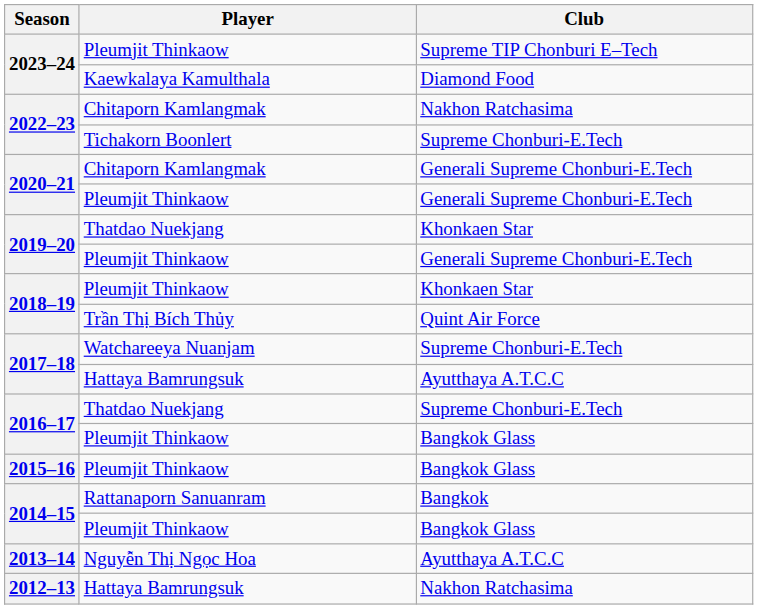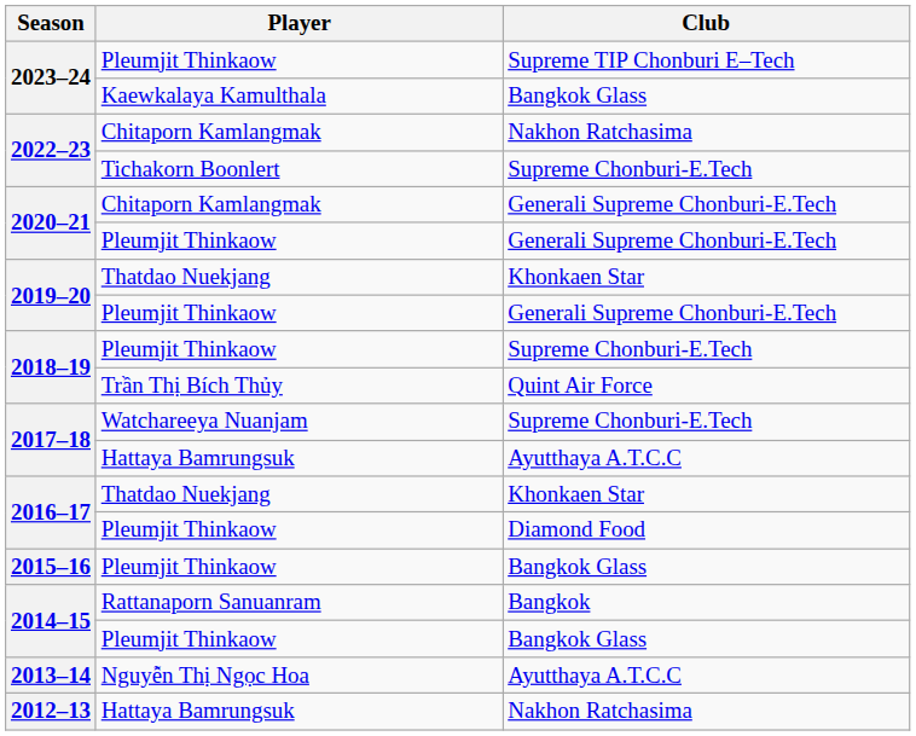 <table class=wikitable>
 <tr>
 <th>Season</th>
 <th width=45%>Player</th>
 <th width=45%>Club</th>
 </tr>
 <tr>
 <th rowspan="2">2023–24</th>
 <td> <a href='#'>Pleumjit Thinkaow</a></td>
 <td><a href='#'>Supreme TIP Chonburi E–Tech</a></td>
 </tr>
 <tr>
 <td> <a href='#'>Kaewkalaya Kamulthala</a></td>
-<td><a href='#'>Diamond Food</a></td>
+<td><a href='#'>Bangkok Glass</a></td>
 </tr>
 <tr>
 <th rowspan="2"><a href='#'>2022–23</a></th>
 <td> <a href='#'>Chitaporn Kamlangmak</a></td>
 <td><a href='#'>Nakhon Ratchasima</a></td>
 </tr>
 <tr>
 <td> <a href='#'>Tichakorn Boonlert</a></td>
 <td><a href='#'>Supreme Chonburi-E.Tech</a></td>
 </tr>
 <tr>
 <th rowspan="2"><a href='#'>2020–21</a></th>
 <td> <a href='#'>Chitaporn Kamlangmak</a></td>
 <td><a href='#'>Generali Supreme Chonburi-E.Tech</a></td>
 </tr>
 <tr>
 <td> <a href='#'>Pleumjit Thinkaow</a></td>
 <td><a href='#'>Generali Supreme Chonburi-E.Tech</a></td>
 </tr>
 <tr>
 <th rowspan="2"><a href='#'>2019–20</a></th>
 <td> <a href='#'>Thatdao Nuekjang</a></td>
 <td><a href='#'>Khonkaen Star</a></td>
 </tr>
 <tr>
 <td> <a href='#'>Pleumjit Thinkaow</a></td>
 <td><a href='#'>Generali Supreme Chonburi-E.Tech</a></td>
 </tr>
 <tr>
 <th rowspan="2"><a href='#'>2018–19</a></th>
 <td> <a href='#'>Pleumjit Thinkaow</a></td>
-<td><a href='#'>Khonkaen Star</a></td>
+<td><a href='#'>Supreme Chonburi-E.Tech</a></td>
 </tr>
 <tr>
 <td> <a href='#'>Trần Thị Bích Thủy</a></td>
 <td><a href='#'>Quint Air Force</a></td>
 </tr>
 <tr>
 <th rowspan=2><a href='#'>2017–18</a></th>
 <td> <a href='#'>Watchareeya Nuanjam</a></td>
 <td><a href='#'>Supreme Chonburi-E.Tech</a></td>
 </tr>
 <tr>
 <td> <a href='#'>Hattaya Bamrungsuk</a></td>
 <td><a href='#'>Ayutthaya A.T.C.C</a></td>
 </tr>
 <tr>
 <th rowspan=2><a href='#'>2016–17</a></th>
 <td> <a href='#'>Thatdao Nuekjang</a></td>
-<td><a href='#'>Supreme Chonburi-E.Tech</a></td>
+<td><a href='#'>Khonkaen Star</a></td>
 </tr>
 <tr>
 <td> <a href='#'>Pleumjit Thinkaow</a></td>
-<td><a href='#'>Bangkok Glass</a></td>
+<td><a href='#'>Diamond Food</a></td>
 </tr>
 <tr>
 <th><a href='#'>2015–16</a></th>
 <td> <a href='#'>Pleumjit Thinkaow</a></td>
 <td><a href='#'>Bangkok Glass</a></td>
 </tr>
 <tr>
 <th rowspan=2><a href='#'>2014–15</a></th>
 <td> <a href='#'>Rattanaporn Sanuanram</a></td>
 <td><a href='#'>Bangkok</a></td>
 </tr>
 <tr>
 <td> <a href='#'>Pleumjit Thinkaow</a></td>
 <td><a href='#'>Bangkok Glass</a></td>
 </tr>
 <tr>
 <th><a href='#'>2013–14</a></th>
 <td> <a href='#'>Nguyễn Thị Ngọc Hoa</a></td>
 <td><a href='#'>Ayutthaya A.T.C.C</a></td>
 </tr>
 <tr>
 <th><a href='#'>2012–13</a></th>
 <td> <a href='#'>Hattaya Bamrungsuk</a></td>
 <td><a href='#'>Nakhon Ratchasima</a></td>
 </tr>
 </table>
